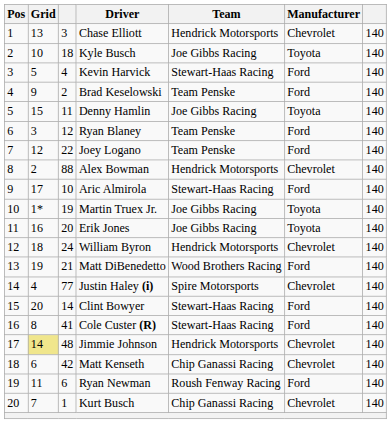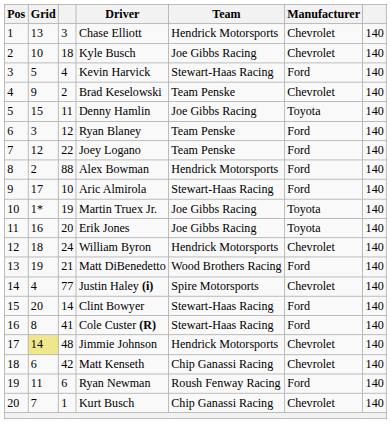 <table class="wikitable" style="font-size:98%">
 <tr>
 <th>Pos</th>
 <th>Grid</th>
 <th></th>
 <th>Driver</th>
 <th>Team</th>
 <th>Manufacturer</th>
 <th></th>
 </tr>
 <tr>
 <td>1</td>
 <td>13</td>
 <td>3</td>
 <td>Chase Elliott</td>
 <td>Hendrick Motorsports</td>
 <td>Chevrolet</td>
 <td>140</td>
 </tr>
 <tr>
 <td>2</td>
 <td>10</td>
 <td>18</td>
 <td>Kyle Busch</td>
 <td>Joe Gibbs Racing</td>
-<td>Toyota</td>
+<td>Chevrolet</td>
 <td>140</td>
 </tr>
 <tr>
 <td>3</td>
 <td>5</td>
 <td>4</td>
 <td>Kevin Harvick</td>
 <td>Stewart-Haas Racing</td>
 <td>Ford</td>
 <td>140</td>
 </tr>
 <tr>
 <td>4</td>
 <td>9</td>
 <td>2</td>
 <td>Brad Keselowski</td>
 <td>Team Penske</td>
-<td>Ford</td>
+<td>Chevrolet</td>
 <td>140</td>
 </tr>
 <tr>
 <td>5</td>
 <td>15</td>
 <td>11</td>
 <td>Denny Hamlin</td>
 <td>Joe Gibbs Racing</td>
 <td>Toyota</td>
 <td>140</td>
 </tr>
 <tr>
 <td>6</td>
 <td>3</td>
 <td>12</td>
 <td>Ryan Blaney</td>
 <td>Team Penske</td>
 <td>Ford</td>
 <td>140</td>
 </tr>
 <tr>
 <td>7</td>
 <td>12</td>
 <td>22</td>
 <td>Joey Logano</td>
 <td>Team Penske</td>
 <td>Ford</td>
 <td>140</td>
 </tr>
 <tr>
 <td>8</td>
 <td>2</td>
 <td>88</td>
 <td>Alex Bowman</td>
 <td>Hendrick Motorsports</td>
-<td>Chevrolet</td>
+<td>Ford</td>
 <td>140</td>
 </tr>
 <tr>
 <td>9</td>
 <td>17</td>
 <td>10</td>
 <td>Aric Almirola</td>
 <td>Stewart-Haas Racing</td>
 <td>Ford</td>
 <td>140</td>
 </tr>
 <tr>
 <td>10</td>
 <td>1*</td>
 <td>19</td>
 <td>Martin Truex Jr.</td>
 <td>Joe Gibbs Racing</td>
 <td>Toyota</td>
 <td>140</td>
 </tr>
 <tr>
 <td>11</td>
 <td>16</td>
 <td>20</td>
 <td>Erik Jones</td>
 <td>Joe Gibbs Racing</td>
 <td>Toyota</td>
 <td>140</td>
 </tr>
 <tr>
 <td>12</td>
 <td>18</td>
 <td>24</td>
 <td>William Byron</td>
 <td>Hendrick Motorsports</td>
 <td>Chevrolet</td>
 <td>140</td>
 </tr>
 <tr>
 <td>13</td>
 <td>19</td>
 <td>21</td>
 <td>Matt DiBenedetto</td>
 <td>Wood Brothers Racing</td>
 <td>Ford</td>
 <td>140</td>
 </tr>
 <tr>
 <td>14</td>
 <td>4</td>
 <td>77</td>
 <td>Justin Haley <strong>(i)</strong></td>
 <td>Spire Motorsports</td>
 <td>Chevrolet</td>
 <td>140</td>
 </tr>
 <tr>
 <td>15</td>
 <td>20</td>
 <td>14</td>
 <td>Clint Bowyer</td>
 <td>Stewart-Haas Racing</td>
 <td>Ford</td>
 <td>140</td>
 </tr>
 <tr>
 <td>16</td>
 <td>8</td>
 <td>41</td>
 <td>Cole Custer <strong>(R)</strong></td>
 <td>Stewart-Haas Racing</td>
 <td>Ford</td>
 <td>140</td>
 </tr>
 <tr>
 <td>17</td>
 <td style="background: khaki;">14</td>
 <td>48</td>
 <td>Jimmie Johnson</td>
 <td>Hendrick Motorsports</td>
 <td>Chevrolet</td>
 <td>140</td>
 </tr>
 <tr>
 <td>18</td>
 <td>6</td>
 <td>42</td>
 <td>Matt Kenseth</td>
 <td>Chip Ganassi Racing</td>
 <td>Chevrolet</td>
 <td>140</td>
 </tr>
 <tr>
 <td>19</td>
 <td>11</td>
 <td>6</td>
 <td>Ryan Newman</td>
 <td>Roush Fenway Racing</td>
 <td>Ford</td>
 <td>140</td>
 </tr>
 <tr>
 <td>20</td>
 <td>7</td>
 <td>1</td>
 <td>Kurt Busch</td>
 <td>Chip Ganassi Racing</td>
 <td>Chevrolet</td>
 <td>140</td>
 </tr>
 <tr>
 <th colspan="7"></th>
 </tr>
 </table>
